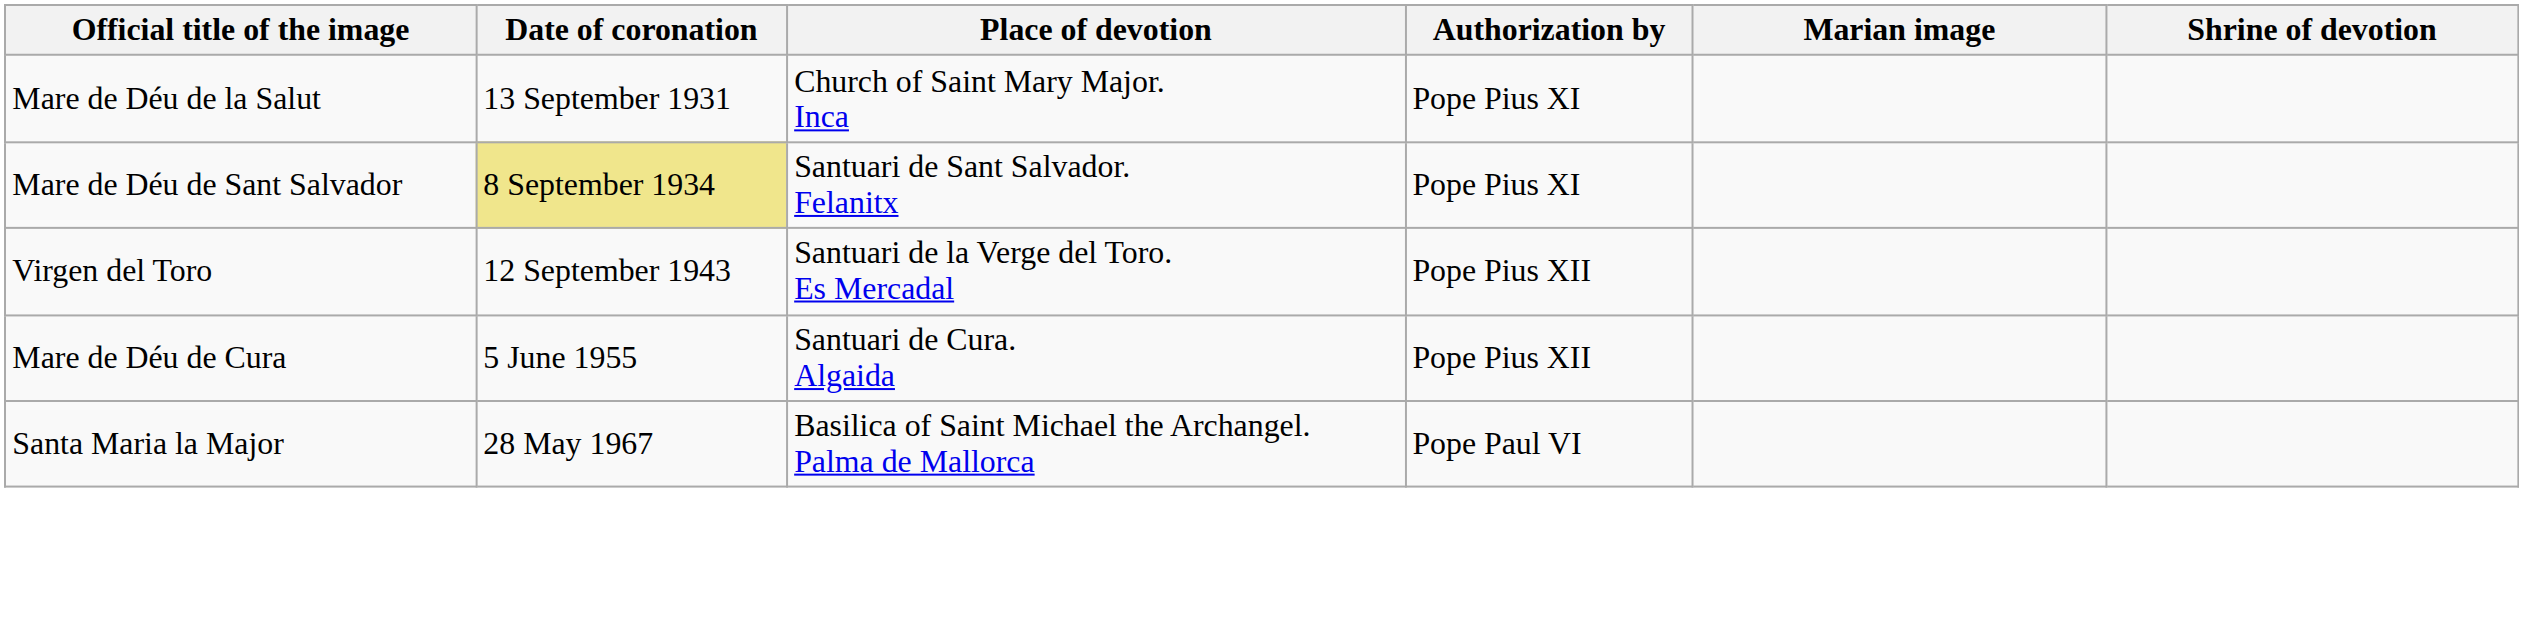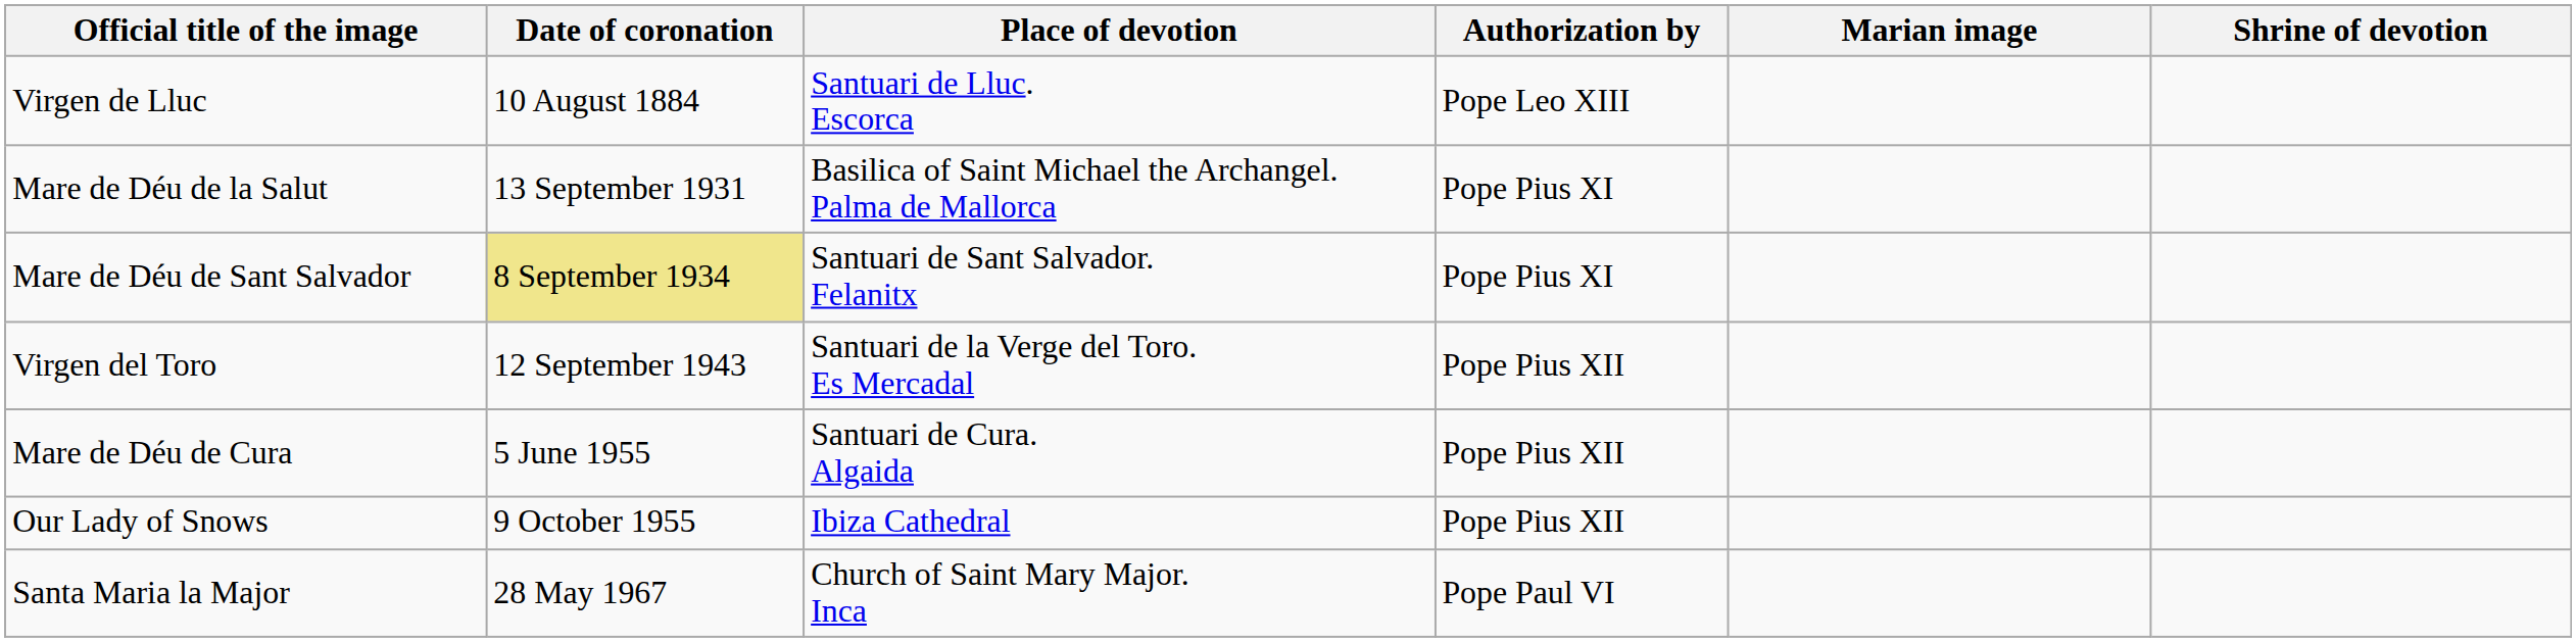 <table class="wikitable sortable" width="100%">
 <tr>
 <th>Official title of the image</th>
 <th data-sort-type="date">Date of coronation</th>
 <th>Place of devotion</th>
 <th>Authorization by</th>
 <th width=200px class=unsortable>Marian image</th>
 <th width=200px class=unsortable>Shrine of devotion</th>
 </tr>
 <tr>
+<td>Virgen de Lluc</td>
+<td>10 August 1884</td>
+<td><a href='#'>Santuari de Lluc</a>.<br><a href='#'>Escorca</a></td>
+<td>Pope Leo XIII</td>
+<td></td>
+<td></td>
+</tr>
+<tr>
 <td>Mare de Déu de la Salut</td>
 <td>13 September 1931</td>
-<td>Church of Saint Mary Major.<br><a href='#'>Inca</a></td>
+<td>Basilica of Saint Michael the Archangel.<br><a href='#'>Palma de Mallorca</a></td>
 <td>Pope Pius XI</td>
 <td></td>
 <td></td>
 </tr>
 <tr>
 <td>Mare de Déu de Sant Salvador</td>
 <td style="background: khaki;">8 September 1934</td>
 <td>Santuari de Sant Salvador.<br><a href='#'>Felanitx</a></td>
 <td>Pope Pius XI</td>
 <td></td>
 <td></td>
 </tr>
 <tr>
 <td>Virgen del Toro</td>
 <td>12 September 1943</td>
 <td>Santuari de la Verge del Toro.<br><a href='#'>Es Mercadal</a></td>
 <td>Pope Pius XII</td>
 <td></td>
 <td></td>
 </tr>
 <tr>
 <td>Mare de Déu de Cura</td>
 <td>5 June 1955</td>
 <td>Santuari de Cura.<br><a href='#'>Algaida</a></td>
 <td>Pope Pius XII</td>
 <td></td>
 <td></td>
 </tr>
 <tr>
+<td>Our Lady of Snows</td>
+<td>9 October 1955</td>
+<td><a href='#'>Ibiza Cathedral</a></td>
+<td>Pope Pius XII</td>
+<td></td>
+<td></td>
+</tr>
+<tr>
 <td>Santa Maria la Major</td>
 <td>28 May 1967</td>
-<td>Basilica of Saint Michael the Archangel.<br><a href='#'>Palma de Mallorca</a></td>
+<td>Church of Saint Mary Major.<br><a href='#'>Inca</a></td>
 <td>Pope Paul VI</td>
 <td></td>
 <td></td>
 </tr>
 </table>
